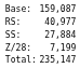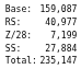 <table>
 <tr>
 <td>Base:</td>
 <td>159,087</td>
 </tr>
 <tr>
 <td>RS:</td>
 <td align="right">40,977</td>
 </tr>
 <tr>
+<td>Z/28:</td>
+<td align="right">7,199</td>
+</tr>
+<tr>
 <td>SS:</td>
 <td align="right">27,884</td>
-</tr>
-<tr>
-<td>Z/28:</td>
-<td align="right">7,199</td>
 </tr>
 <tr>
 <td>Total:</td>
 <td align="right">235,147</td>
 </tr>
 </table>
